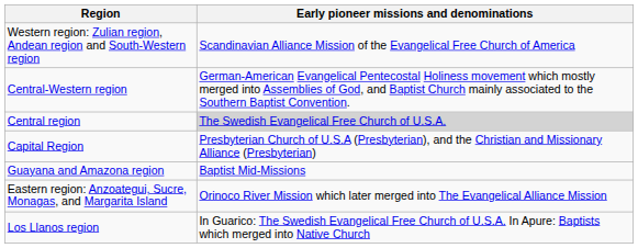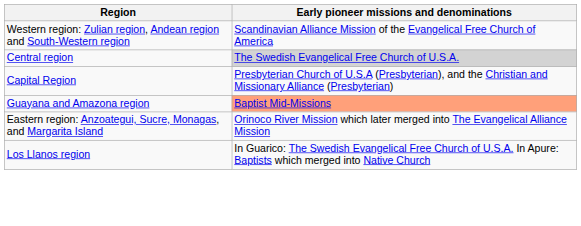 <table class="wikitable">
 <tr>
 <th>Region</th>
 <th>Early pioneer missions and denominations</th>
 </tr>
 <tr>
 <td>Western region: <a href='#'>Zulian region</a>, <a href='#'>Andean region</a> and <a href='#'>South-Western region</a></td>
 <td><a href='#'>Scandinavian Alliance Mission</a> of the <a href='#'>Evangelical Free Church of America</a></td>
-</tr>
-<tr>
-<td><a href='#'>Central-Western region</a></td>
-<td><a href='#'>German-American</a> <a href='#'>Evangelical Pentecostal</a> <a href='#'>Holiness movement</a> which mostly merged into <a href='#'>Assemblies of God</a>, and <a href='#'>Baptist Church</a> mainly associated to the <a href='#'>Southern Baptist Convention</a>.</td>
 </tr>
 <tr>
 <td><a href='#'>Central region</a></td>
 <td style="background: lightgrey;"><a href='#'>The Swedish Evangelical Free Church of U.S.A.</a></td>
 </tr>
 <tr>
 <td><a href='#'>Capital Region</a></td>
 <td><a href='#'>Presbyterian Church of U.S.A</a> (<a href='#'>Presbyterian</a>), and the <a href='#'>Christian and Missionary Alliance</a> (<a href='#'>Presbyterian</a>)</td>
 </tr>
 <tr>
 <td><a href='#'>Guayana and Amazona region</a></td>
-<td><a href='#'>Baptist Mid-Missions</a></td>
+<td style="background: lightsalmon;"><a href='#'>Baptist Mid-Missions</a></td>
 </tr>
 <tr>
 <td>Eastern region: <a href='#'>Anzoategui, Sucre, Monagas</a>, and <a href='#'>Margarita Island</a></td>
 <td><a href='#'>Orinoco River Mission</a> which later merged into <a href='#'>The Evangelical Alliance Mission</a></td>
 </tr>
 <tr>
 <td><a href='#'>Los Llanos region</a></td>
 <td>In Guarico: <a href='#'>The Swedish Evangelical Free Church of U.S.A.</a> In Apure: <a href='#'>Baptists</a> which merged into <a href='#'>Native Church</a></td>
 </tr>
 </table>
